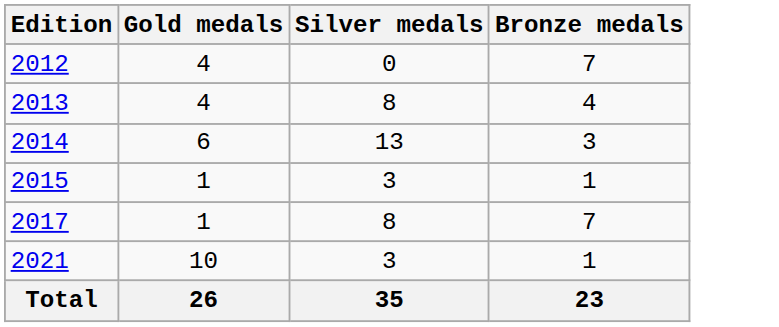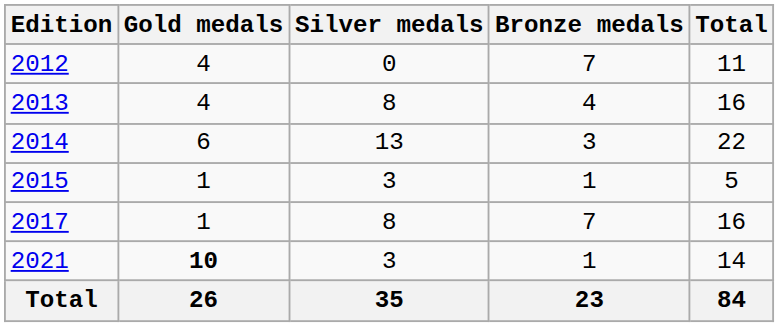 <table class="wikitable">
 <tr>
 <th>Edition</th>
 <th>Gold medals</th>
 <th>Silver medals</th>
 <th>Bronze medals</th>
+<th>Total</th>
 </tr>
 <tr>
 <td><a href='#'>2012</a></td>
 <td style="text-align:center;">4</td>
 <td style="text-align:center;">0</td>
 <td style="text-align:center;">7</td>
+<td style="text-align:center;">11</td>
 </tr>
 <tr>
 <td><a href='#'>2013</a></td>
 <td style="text-align:center;">4</td>
 <td style="text-align:center;">8</td>
 <td style="text-align:center;">4</td>
+<td style="text-align:center;">16</td>
 </tr>
 <tr>
 <td><a href='#'>2014</a></td>
 <td style="text-align:center;">6</td>
 <td style="text-align:center;">13</td>
 <td style="text-align:center;">3</td>
+<td style="text-align:center;">22</td>
 </tr>
 <tr>
 <td><a href='#'>2015</a></td>
 <td style="text-align:center;">1</td>
 <td style="text-align:center;">3</td>
 <td style="text-align:center;">1</td>
+<td style="text-align:center;">5</td>
 </tr>
 <tr>
 <td><a href='#'>2017</a></td>
 <td style="text-align:center;">1</td>
 <td style="text-align:center;">8</td>
 <td style="text-align:center;">7</td>
+<td style="text-align:center;">16</td>
 </tr>
 <tr>
 <td><a href='#'>2021</a></td>
-<td style="text-align:center;">10</td>
+<td style="text-align:center;"><strong>10</strong></td>
 <td style="text-align:center;">3</td>
 <td style="text-align:center;">1</td>
+<td style="text-align:center;">14</td>
 </tr>
 <tr>
 <th>Total</th>
 <th style="text-align:center;">26</th>
 <th style="text-align:center;">35</th>
 <th style="text-align:center;">23</th>
+<th style="text-align:center;">84</th>
 </tr>
 </table>
